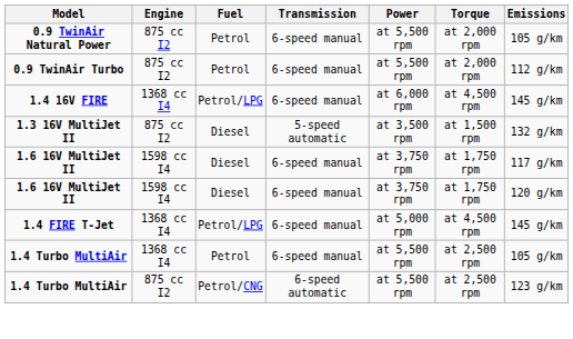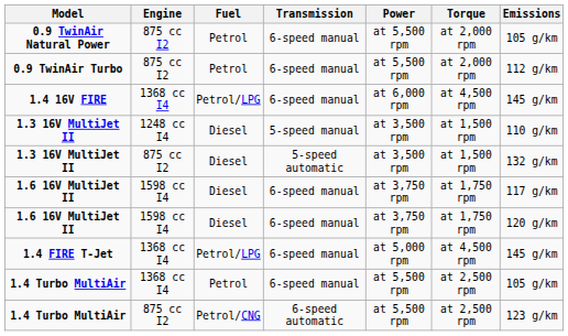 <table class="wikitable" style="text-align:center; font-size:90%;">
 <tr style="text-align:center;  vertical-align:middle;">
 <th>Model</th>
 <th>Engine</th>
 <th>Fuel</th>
 <th>Transmission</th>
 <th>Power</th>
 <th>Torque</th>
 <th>Emissions </th>
 </tr>
 <tr>
 <td><strong>0.9 <a href='#'>TwinAir</a> Natural Power</strong></td>
 <td>875 cc <a href='#'>I2</a></td>
 <td>Petrol</td>
 <td>6-speed manual</td>
 <td> at 5,500 rpm</td>
 <td> at 2,000 rpm</td>
 <td>105 g/km</td>
 </tr>
 <tr>
 <td><strong>0.9 TwinAir Turbo</strong></td>
 <td>875 cc I2</td>
 <td>Petrol</td>
 <td>6-speed manual</td>
 <td> at 5,500 rpm</td>
 <td> at 2,000 rpm</td>
 <td>112 g/km</td>
 </tr>
 <tr>
 <td><strong>1.4 16V <a href='#'>FIRE</a></strong></td>
 <td>1368 cc <a href='#'>I4</a></td>
 <td>Petrol/<a href='#'>LPG</a></td>
 <td>6-speed manual</td>
 <td> at 6,000 rpm</td>
 <td> at 4,500 rpm</td>
 <td>145 g/km</td>
+</tr>
+<tr>
+<td><strong>1.3 16V <a href='#'>MultiJet II</a></strong></td>
+<td>1248 cc I4</td>
+<td>Diesel</td>
+<td>5-speed manual</td>
+<td> at 3,500 rpm</td>
+<td> at 1,500 rpm</td>
+<td>110 g/km</td>
 </tr>
 <tr>
 <td><strong>1.3 16V MultiJet II</strong></td>
 <td>875 cc I2</td>
 <td>Diesel</td>
 <td>5-speed automatic</td>
 <td> at 3,500 rpm</td>
 <td> at 1,500 rpm</td>
 <td>132 g/km</td>
 </tr>
 <tr>
 <td><strong>1.6 16V MultiJet II</strong></td>
 <td>1598 cc I4</td>
 <td>Diesel</td>
 <td>6-speed manual</td>
 <td> at 3,750 rpm</td>
 <td> at 1,750 rpm</td>
 <td>117 g/km</td>
 </tr>
 <tr>
 <td><strong>1.6 16V MultiJet II</strong></td>
 <td>1598 cc I4</td>
 <td>Diesel</td>
 <td>6-speed manual</td>
 <td> at 3,750 rpm</td>
 <td> at 1,750 rpm</td>
 <td>120 g/km</td>
 </tr>
 <tr>
 <td><strong>1.4 <a href='#'>FIRE</a> T-Jet</strong></td>
 <td>1368 cc I4</td>
 <td>Petrol/<a href='#'>LPG</a></td>
 <td>6-speed manual</td>
 <td> at 5,000 rpm</td>
 <td> at 4,500 rpm</td>
 <td>145 g/km</td>
 </tr>
 <tr>
 <td><strong>1.4 Turbo <a href='#'>MultiAir</a></strong></td>
 <td>1368 cc I4</td>
 <td>Petrol</td>
 <td>6-speed manual</td>
 <td> at 5,500 rpm</td>
 <td> at 2,500 rpm</td>
 <td>105 g/km</td>
 </tr>
 <tr>
 <td><strong>1.4 Turbo MultiAir</strong></td>
 <td>875 cc I2</td>
 <td>Petrol/<a href='#'>CNG</a></td>
 <td>6-speed automatic</td>
 <td> at 5,500 rpm</td>
 <td> at 2,500 rpm</td>
 <td>123 g/km</td>
 </tr>
 </table>
